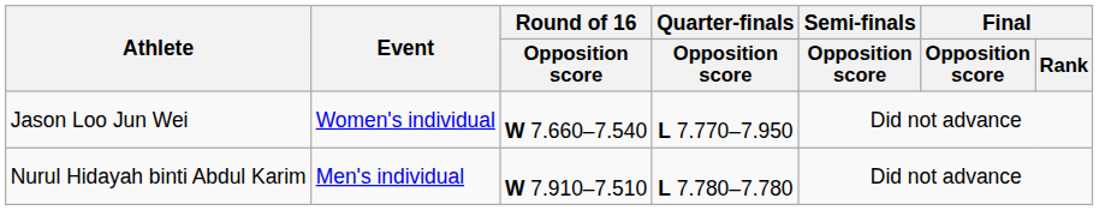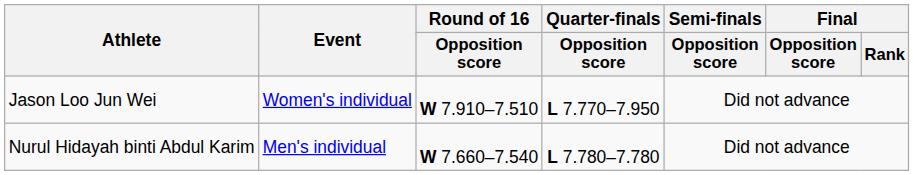 <table class="wikitable" style="font-size:90%;text-align:center">
 <tr>
 <th rowspan="2">Athlete</th>
 <th rowspan="2">Event</th>
 <th>Round of 16</th>
 <th>Quarter-finals</th>
 <th>Semi-finals</th>
 <th colspan="2">Final</th>
 </tr>
 <tr style=font-size:95%>
 <th>Opposition<br>score</th>
 <th>Opposition<br>score</th>
 <th>Opposition<br>score</th>
 <th>Opposition<br>score</th>
 <th>Rank</th>
 </tr>
 <tr>
 <td align="left">Jason Loo Jun Wei</td>
 <td align="left"><a href='#'>Women's individual</a></td>
-<td><br><strong>W</strong> 7.660–7.540</td>
+<td><br><strong>W</strong> 7.910–7.510</td>
 <td><br><strong>L</strong> 7.770–7.950</td>
 <td colspan="3">Did not advance</td>
 </tr>
 <tr>
 <td align="left">Nurul Hidayah binti Abdul Karim</td>
 <td align="left"><a href='#'>Men's individual</a></td>
-<td><br><strong>W</strong> 7.910–7.510</td>
+<td><br><strong>W</strong> 7.660–7.540</td>
 <td><br><strong>L</strong> 7.780–7.780</td>
 <td colspan="3">Did not advance</td>
 </tr>
 </table>
